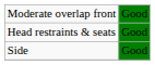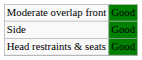 <table class="wikitable">
 <tr>
 <td>Moderate overlap front</td>
+<td style="background: green">Good</td>
+</tr>
+<tr>
+<td>Side</td>
 <td style="background: green">Good</td>
 </tr>
 <tr>
 <td>Head restraints & seats</td>
 <td style="background: green">Good</td>
 </tr>
 <tr>
-<td>Side</td>
-<td style="background: green">Good</td>
-</tr>
-<tr>
 </tr>
 </table>
